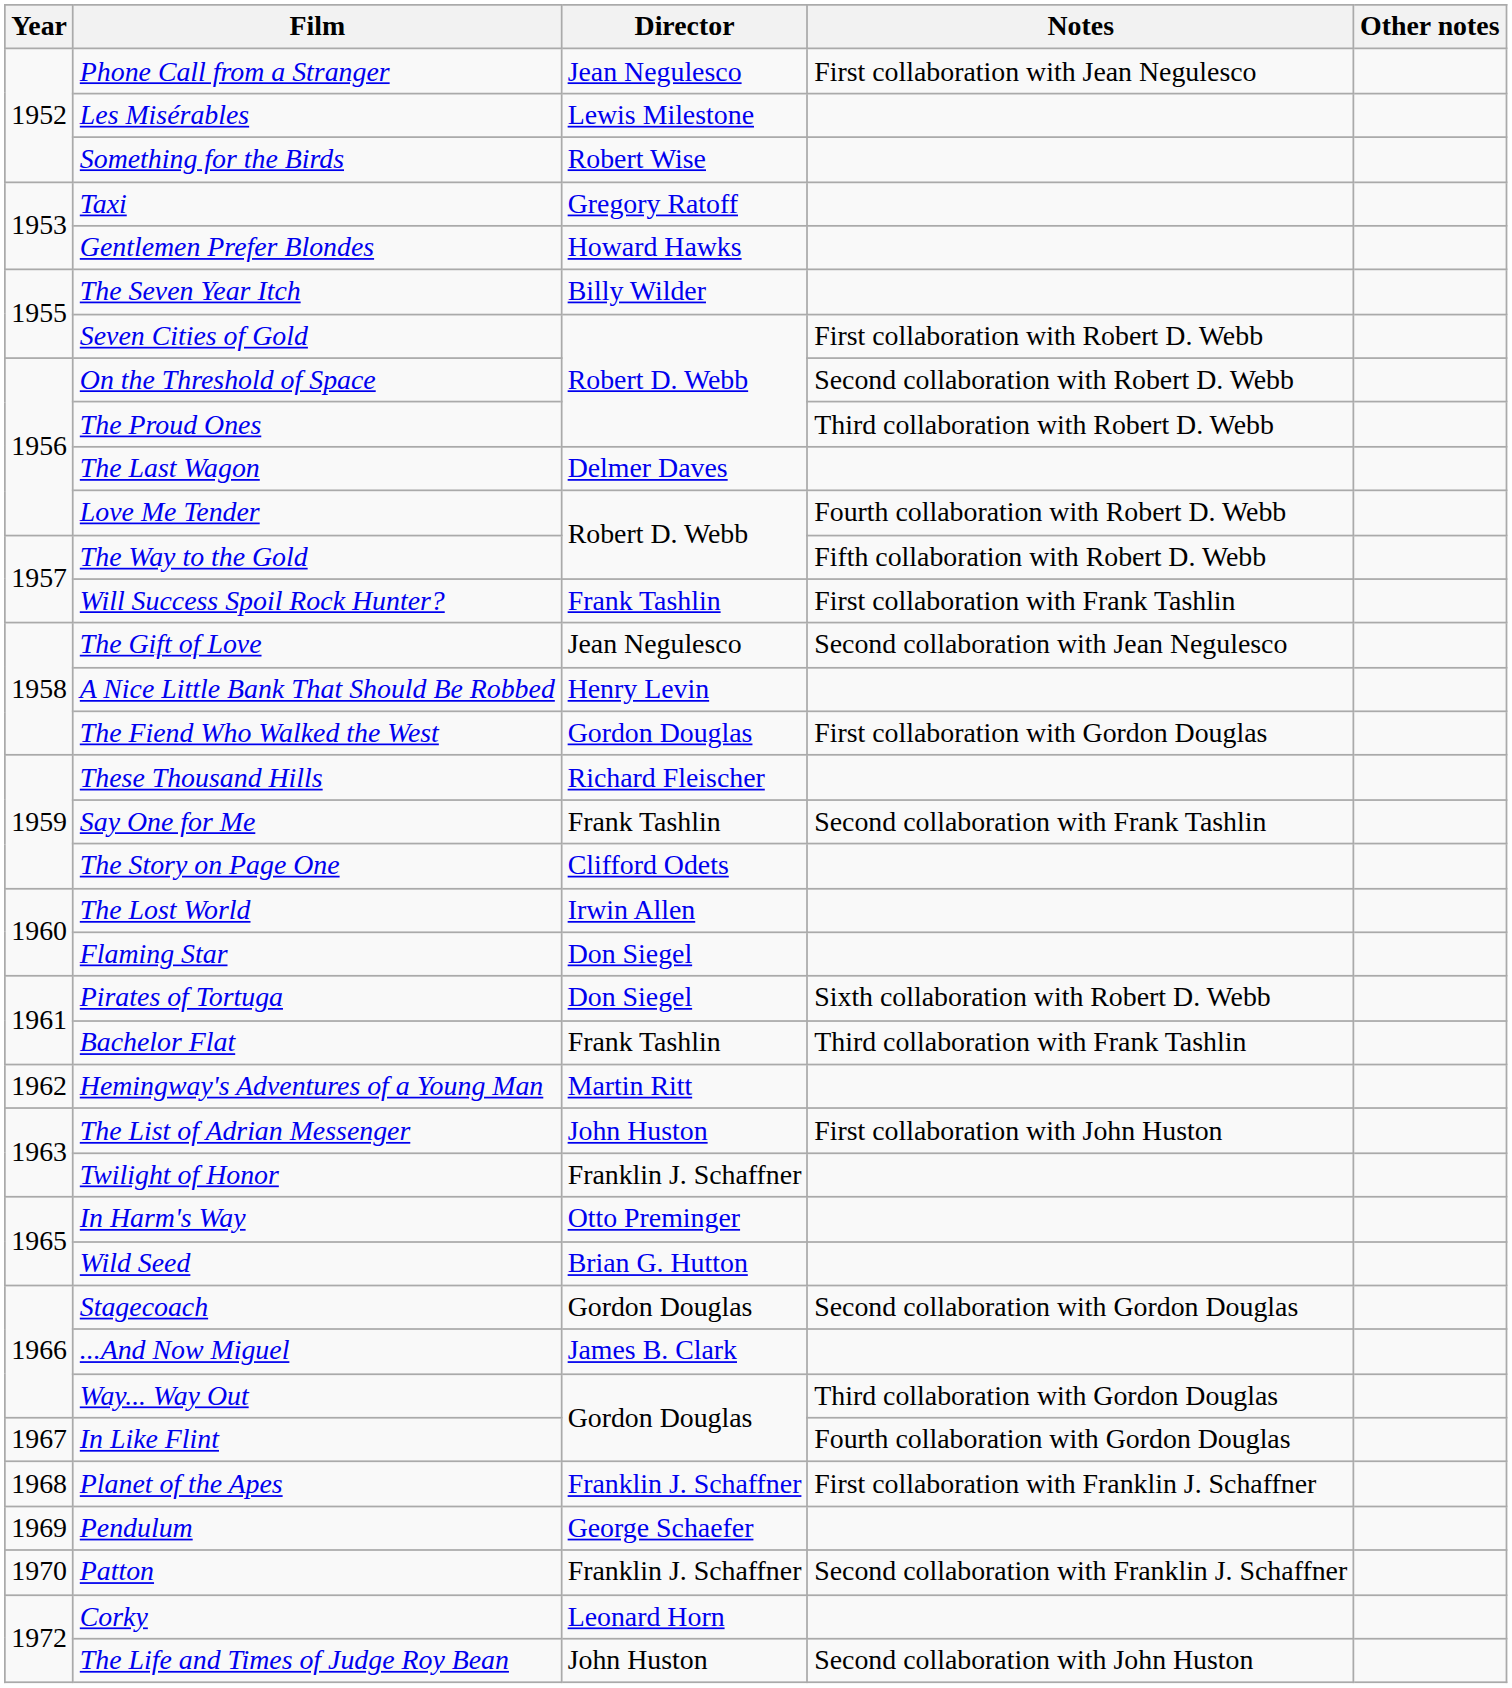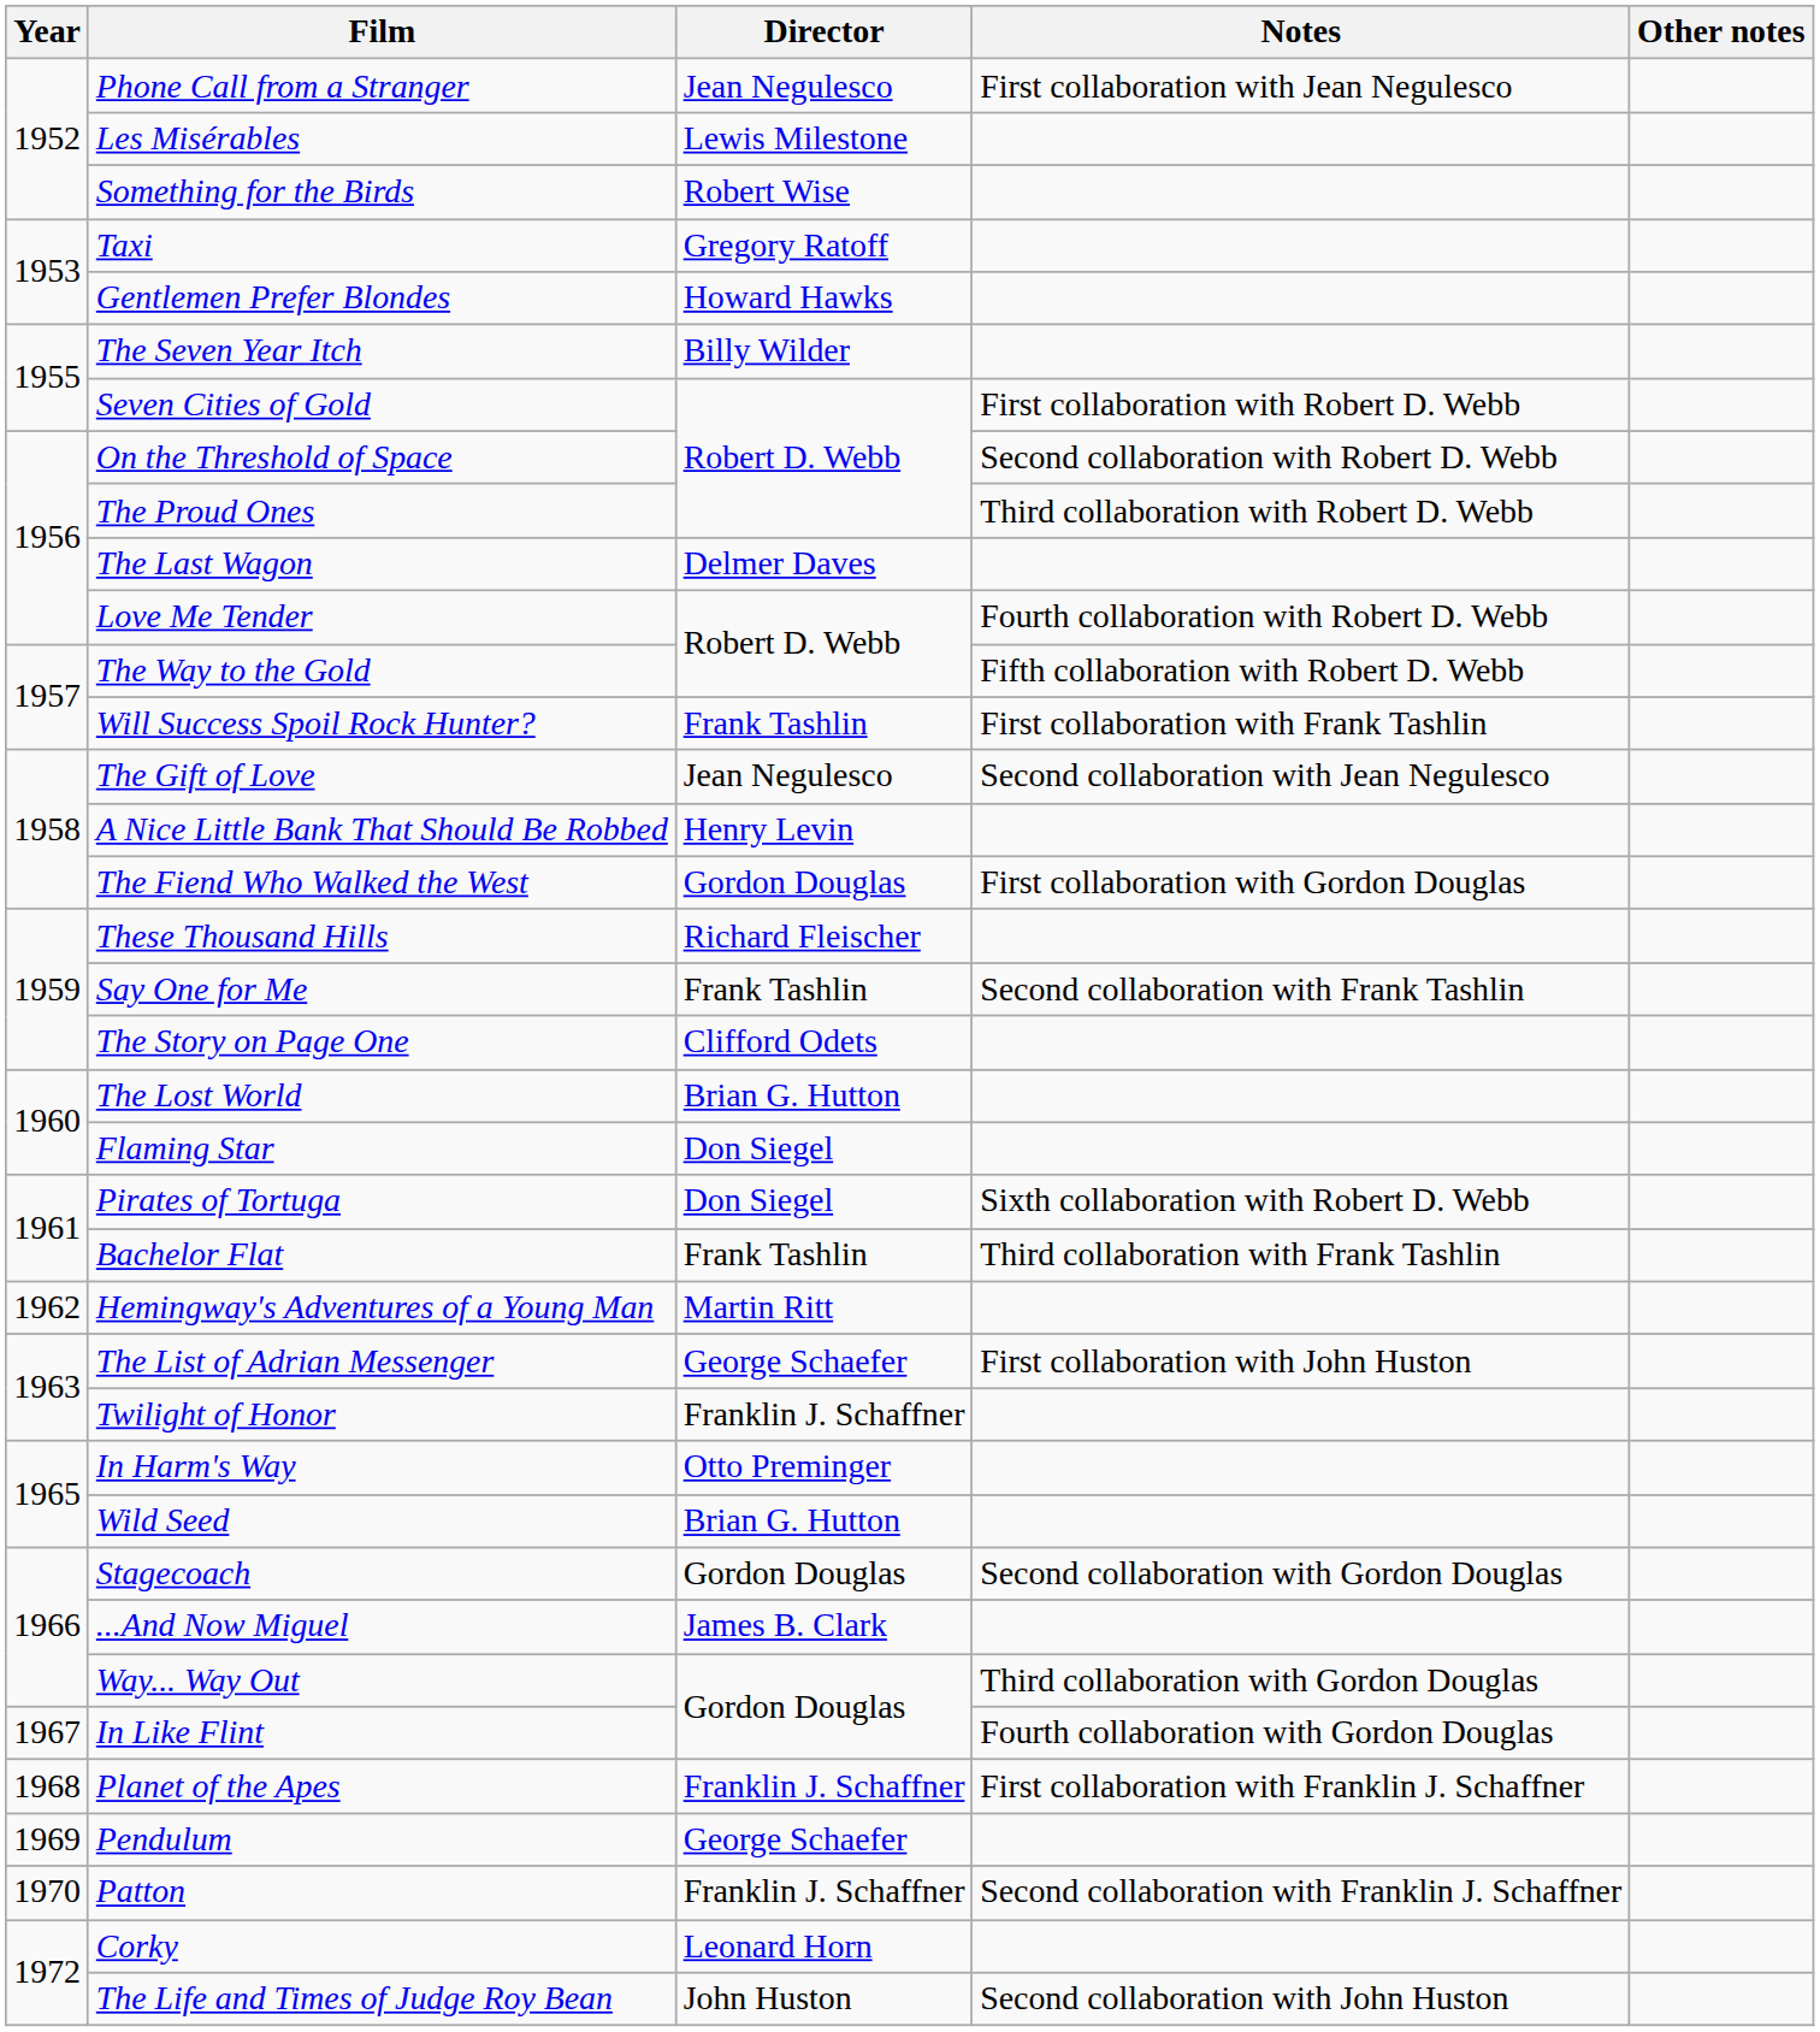 <table class="wikitable">
 <tr>
 <th>Year</th>
 <th>Film</th>
 <th>Director</th>
 <th>Notes</th>
 <th>Other notes</th>
 </tr>
 <tr>
 <td rowspan=3>1952</td>
 <td><em><a href='#'>Phone Call from a Stranger</a></em></td>
 <td><a href='#'>Jean Negulesco</a></td>
 <td>First collaboration with Jean Negulesco</td>
 <td></td>
 </tr>
 <tr>
 <td><em><a href='#'>Les Misérables</a></em></td>
 <td><a href='#'>Lewis Milestone</a></td>
 <td></td>
 <td></td>
 </tr>
 <tr>
 <td><em><a href='#'>Something for the Birds</a></em></td>
 <td><a href='#'>Robert Wise</a></td>
 <td></td>
 <td></td>
 </tr>
 <tr>
 <td rowspan=2>1953</td>
 <td><em><a href='#'>Taxi</a></em></td>
 <td><a href='#'>Gregory Ratoff</a></td>
 <td></td>
 <td></td>
 </tr>
 <tr>
 <td><em><a href='#'>Gentlemen Prefer Blondes</a></em></td>
 <td><a href='#'>Howard Hawks</a></td>
 <td></td>
 <td></td>
 </tr>
 <tr>
 <td rowspan=2>1955</td>
 <td><em><a href='#'>The Seven Year Itch</a></em></td>
 <td><a href='#'>Billy Wilder</a></td>
 <td></td>
 <td></td>
 </tr>
 <tr>
 <td><em><a href='#'>Seven Cities of Gold</a></em></td>
 <td rowspan=3><a href='#'>Robert D. Webb</a></td>
 <td>First collaboration with Robert D. Webb</td>
 <td></td>
 </tr>
 <tr>
 <td rowspan=4>1956</td>
 <td><em><a href='#'>On the Threshold of Space</a></em></td>
 <td>Second collaboration with Robert D. Webb</td>
 <td></td>
 </tr>
 <tr>
 <td><em><a href='#'>The Proud Ones</a></em></td>
 <td>Third collaboration with Robert D. Webb</td>
 <td></td>
 </tr>
 <tr>
 <td><em><a href='#'>The Last Wagon</a></em></td>
 <td><a href='#'>Delmer Daves</a></td>
 <td></td>
 <td></td>
 </tr>
 <tr>
 <td><em><a href='#'>Love Me Tender</a></em></td>
 <td rowspan=2>Robert D. Webb</td>
 <td>Fourth collaboration with Robert D. Webb</td>
 <td></td>
 </tr>
 <tr>
 <td rowspan=2>1957</td>
 <td><em><a href='#'>The Way to the Gold</a></em></td>
 <td>Fifth collaboration with Robert D. Webb</td>
 <td></td>
 </tr>
 <tr>
 <td><em><a href='#'>Will Success Spoil Rock Hunter?</a></em></td>
 <td><a href='#'>Frank Tashlin</a></td>
 <td>First collaboration with Frank Tashlin</td>
 <td></td>
 </tr>
 <tr>
 <td rowspan=3>1958</td>
 <td><em><a href='#'>The Gift of Love</a></em></td>
 <td>Jean Negulesco</td>
 <td>Second collaboration with Jean Negulesco</td>
 <td></td>
 </tr>
 <tr>
 <td><em><a href='#'>A Nice Little Bank That Should Be Robbed</a></em></td>
 <td><a href='#'>Henry Levin</a></td>
 <td></td>
 <td></td>
 </tr>
 <tr>
 <td><em><a href='#'>The Fiend Who Walked the West</a></em></td>
 <td><a href='#'>Gordon Douglas</a></td>
 <td>First collaboration with Gordon Douglas</td>
 <td></td>
 </tr>
 <tr>
 <td rowspan=3>1959</td>
 <td><em><a href='#'>These Thousand Hills</a></em></td>
 <td><a href='#'>Richard Fleischer</a></td>
 <td></td>
 <td></td>
 </tr>
 <tr>
 <td><em><a href='#'>Say One for Me</a></em></td>
 <td>Frank Tashlin</td>
 <td>Second collaboration with Frank Tashlin</td>
 <td></td>
 </tr>
 <tr>
 <td><em><a href='#'>The Story on Page One</a></em></td>
 <td><a href='#'>Clifford Odets</a></td>
 <td></td>
 <td></td>
 </tr>
 <tr>
 <td rowspan=2>1960</td>
 <td><em><a href='#'>The Lost World</a></em></td>
-<td><a href='#'>Irwin Allen</a></td>
+<td><a href='#'>Brian G. Hutton</a></td>
 <td></td>
 <td></td>
 </tr>
 <tr>
 <td><em><a href='#'>Flaming Star</a></em></td>
 <td><a href='#'>Don Siegel</a></td>
 <td></td>
 <td></td>
 </tr>
 <tr>
 <td rowspan=2>1961</td>
 <td><em><a href='#'>Pirates of Tortuga</a></em></td>
 <td><a href='#'>Don Siegel</a></td>
 <td>Sixth collaboration with Robert D. Webb</td>
 <td></td>
 </tr>
 <tr>
 <td><em><a href='#'>Bachelor Flat</a></em></td>
 <td>Frank Tashlin</td>
 <td>Third collaboration with Frank Tashlin</td>
 <td></td>
 </tr>
 <tr>
 <td>1962</td>
 <td><em><a href='#'>Hemingway's Adventures of a Young Man</a></em></td>
 <td><a href='#'>Martin Ritt</a></td>
 <td></td>
 <td></td>
 </tr>
 <tr>
 <td rowspan=2>1963</td>
 <td><em><a href='#'>The List of Adrian Messenger</a></em></td>
-<td><a href='#'>John Huston</a></td>
+<td><a href='#'>George Schaefer</a></td>
 <td>First collaboration with John Huston</td>
 <td><small></small></td>
 </tr>
 <tr>
 <td><em><a href='#'>Twilight of Honor</a></em></td>
 <td>Franklin J. Schaffner</td>
 <td></td>
 <td></td>
 </tr>
 <tr>
 <td rowspan=2>1965</td>
 <td><em><a href='#'>In Harm's Way</a></em></td>
 <td><a href='#'>Otto Preminger</a></td>
 <td></td>
 <td></td>
 </tr>
 <tr>
 <td><em><a href='#'>Wild Seed</a></em></td>
 <td><a href='#'>Brian G. Hutton</a></td>
 <td></td>
 <td></td>
 </tr>
 <tr>
 <td rowspan=3>1966</td>
 <td><em><a href='#'>Stagecoach</a></em></td>
 <td>Gordon Douglas</td>
 <td>Second collaboration with Gordon Douglas</td>
 <td></td>
 </tr>
 <tr>
 <td><em><a href='#'>...And Now Miguel</a></em></td>
 <td><a href='#'>James B. Clark</a></td>
 <td></td>
 <td></td>
 </tr>
 <tr>
 <td><em><a href='#'>Way... Way Out</a></em></td>
 <td rowspan=2>Gordon Douglas</td>
 <td>Third collaboration with Gordon Douglas</td>
 <td></td>
 </tr>
 <tr>
 <td>1967</td>
 <td><em><a href='#'>In Like Flint</a></em></td>
 <td>Fourth collaboration with Gordon Douglas</td>
 <td></td>
 </tr>
 <tr>
 <td>1968</td>
 <td><em><a href='#'>Planet of the Apes</a></em></td>
 <td><a href='#'>Franklin J. Schaffner</a></td>
 <td>First collaboration with Franklin J. Schaffner</td>
 <td></td>
 </tr>
 <tr>
 <td>1969</td>
 <td><em><a href='#'>Pendulum</a></em></td>
 <td><a href='#'>George Schaefer</a></td>
 <td></td>
 <td></td>
 </tr>
 <tr>
 <td>1970</td>
 <td><em><a href='#'>Patton</a></em></td>
 <td>Franklin J. Schaffner</td>
 <td>Second collaboration with Franklin J. Schaffner</td>
 <td></td>
 </tr>
 <tr>
 <td rowspan=2>1972</td>
 <td><em><a href='#'>Corky</a></em></td>
 <td><a href='#'>Leonard Horn</a></td>
 <td></td>
 <td></td>
 </tr>
 <tr>
 <td><em><a href='#'>The Life and Times of Judge Roy Bean</a></em></td>
 <td>John Huston</td>
 <td>Second collaboration with John Huston</td>
 <td></td>
 </tr>
 </table>
